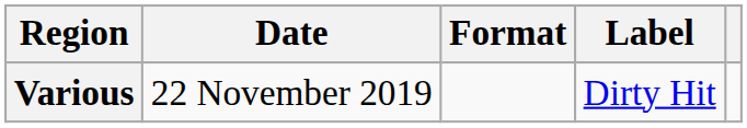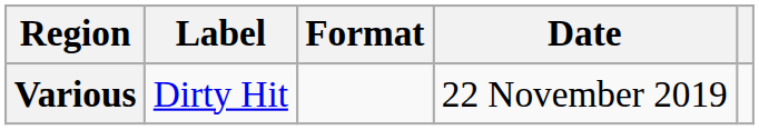 <table class="wikitable plainrowheads">
 <tr>
 <th scope="col">Region</th>
+<th scope="col">Label</th>
+<th scope="col">Format</th>
 <th scope="col">Date</th>
-<th scope="col">Format</th>
-<th scope="col">Label</th>
 <th scope="col"></th>
 </tr>
 <tr>
 <th scope="row">Various</th>
+<td><a href='#'>Dirty Hit</a></td>
+<td></td>
 <td>22 November 2019</td>
-<td></td>
-<td><a href='#'>Dirty Hit</a></td>
 <td></td>
 </tr>
 </table>
